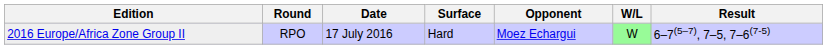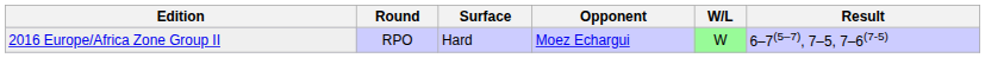 <table class="wikitable" style="font-size:95%;" width="1050">
 <tr>
 <th>Edition</th>
 <th>Round</th>
-<th>Date</th>
 <th>Surface</th>
 <th>Opponent</th>
 <th>W/L</th>
 <th>Result</th>
 </tr>
 <tr bgcolor=#CCCCFF>
 <td bgcolor=#efefef><a href='#'>2016 Europe/Africa Zone Group II</a></td>
 <td align=center>RPO</td>
-<td>17 July 2016</td>
 <td>Hard</td>
 <td> <a href='#'>Moez Echargui</a></td>
 <td bgcolor="#98FB98" align="center">W</td>
 <td>6–7<sup>(5–7)</sup>, 7–5, 7–6<sup>(7-5)</sup></td>
 </tr>
 </table>
